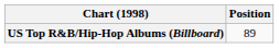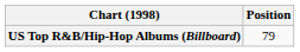 <table class="wikitable plainrowheaders" style="text-align:center">
 <tr>
 <th scope="col">Chart (1998)</th>
 <th scope="col">Position</th>
 </tr>
 <tr>
 <th scope="row">US Top R&B/Hip-Hop Albums (<em>Billboard</em>)</th>
-<td>89</td>
+<td>79</td>
 </tr>
 </table>
